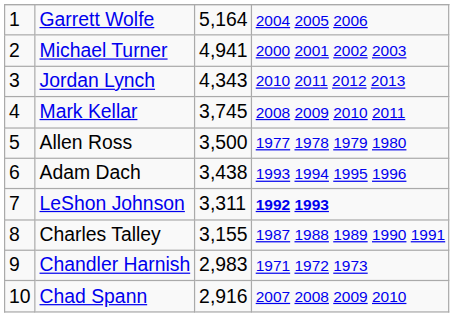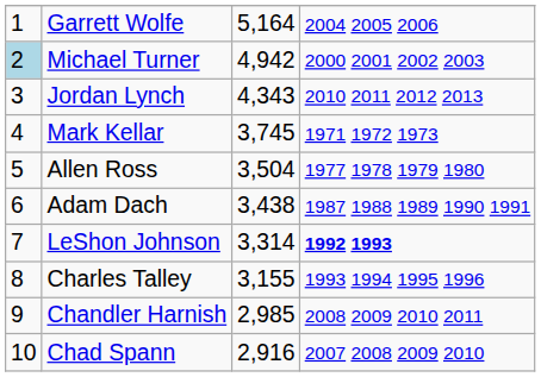 <table class="wikitable">
 <tr>
 </tr>
 <tr>
 <td>1</td>
 <td><a href='#'>Garrett Wolfe</a></td>
 <td>5,164</td>
 <td style="font-size:80%;"><a href='#'>2004</a> <a href='#'>2005</a> <a href='#'>2006</a></td>
 </tr>
 <tr>
-<td>2</td>
+<td style="background: lightblue;">2</td>
 <td><a href='#'>Michael Turner</a></td>
-<td>4,941</td>
+<td>4,942</td>
 <td style="font-size:80%;"><a href='#'>2000</a> <a href='#'>2001</a> <a href='#'>2002</a> <a href='#'>2003</a></td>
 </tr>
 <tr>
 <td>3</td>
 <td><a href='#'>Jordan Lynch</a></td>
 <td>4,343</td>
 <td style="font-size:80%;"><a href='#'>2010</a> <a href='#'>2011</a> <a href='#'>2012</a> <a href='#'>2013</a></td>
 </tr>
 <tr>
 <td>4</td>
 <td><a href='#'>Mark Kellar</a></td>
 <td>3,745</td>
-<td style="font-size:80%;"><a href='#'>2008</a> <a href='#'>2009</a> <a href='#'>2010</a> <a href='#'>2011</a></td>
+<td style="font-size:80%;"><a href='#'>1971</a> <a href='#'>1972</a> <a href='#'>1973</a></td>
 </tr>
 <tr>
 <td>5</td>
 <td>Allen Ross</td>
-<td>3,500</td>
+<td>3,504</td>
 <td style="font-size:80%;"><a href='#'>1977</a> <a href='#'>1978</a> <a href='#'>1979</a> <a href='#'>1980</a></td>
 </tr>
 <tr>
 <td>6</td>
 <td>Adam Dach</td>
 <td>3,438</td>
-<td style="font-size:80%;"><a href='#'>1993</a> <a href='#'>1994</a> <a href='#'>1995</a> <a href='#'>1996</a></td>
+<td style="font-size:80%;"><a href='#'>1987</a> <a href='#'>1988</a> <a href='#'>1989</a> <a href='#'>1990</a> <a href='#'>1991</a></td>
 </tr>
 <tr>
 <td>7</td>
 <td><a href='#'>LeShon Johnson</a></td>
-<td>3,311</td>
+<td>3,314</td>
 <td style="font-size:80%;"><strong><a href='#'>1992</a> <a href='#'>1993</a></strong></td>
 </tr>
 <tr>
 <td>8</td>
 <td>Charles Talley</td>
 <td>3,155</td>
-<td style="font-size:80%;"><a href='#'>1987</a> <a href='#'>1988</a> <a href='#'>1989</a> <a href='#'>1990</a> <a href='#'>1991</a></td>
+<td style="font-size:80%;"><a href='#'>1993</a> <a href='#'>1994</a> <a href='#'>1995</a> <a href='#'>1996</a></td>
 </tr>
 <tr>
 <td>9</td>
 <td><a href='#'>Chandler Harnish</a></td>
-<td>2,983</td>
-<td style="font-size:80%;"><a href='#'>1971</a> <a href='#'>1972</a> <a href='#'>1973</a></td>
+<td>2,985</td>
+<td style="font-size:80%;"><a href='#'>2008</a> <a href='#'>2009</a> <a href='#'>2010</a> <a href='#'>2011</a></td>
 </tr>
 <tr>
 <td>10</td>
 <td><a href='#'>Chad Spann</a></td>
 <td>2,916</td>
 <td style="font-size:80%;"><a href='#'>2007</a> <a href='#'>2008</a> <a href='#'>2009</a> <a href='#'>2010</a></td>
 </tr>
 </table>
